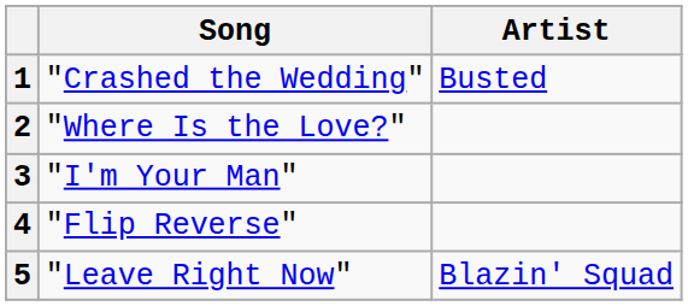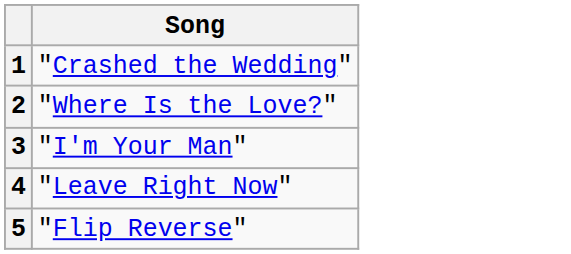 <table class="wikitable plainrowheaders sortable">
 <tr>
 <th scope=col></th>
 <th scope=col>Song</th>
-<th scope=col>Artist</th>
 </tr>
 <tr>
 <th scope=row style="text-align:center;">1</th>
 <td>"<a href='#'>Crashed the Wedding</a>"</td>
-<td><a href='#'>Busted</a></td>
 </tr>
 <tr>
 <th scope=row style="text-align:center;">2</th>
 <td>"<a href='#'>Where Is the Love?</a>"</td>
-<td></td>
 </tr>
 <tr>
 <th scope=row style="text-align:center;">3</th>
 <td>"<a href='#'>I'm Your Man</a>"</td>
-<td></td>
 </tr>
 <tr>
 <th scope=row style="text-align:center;">4</th>
-<td>"<a href='#'>Flip Reverse</a>"</td>
-<td></td>
+<td>"<a href='#'>Leave Right Now</a>"</td>
 </tr>
 <tr>
 <th scope=row style="text-align:center;">5</th>
-<td>"<a href='#'>Leave Right Now</a>"</td>
-<td><a href='#'>Blazin' Squad</a></td>
+<td>"<a href='#'>Flip Reverse</a>"</td>
 </tr>
 </table>
